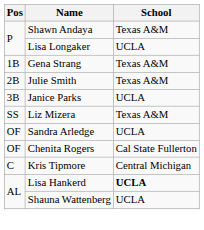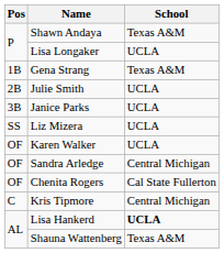 <table class=wikitable>
 <tr>
 <th>Pos</th>
 <th>Name</th>
 <th>School</th>
 </tr>
 <tr>
 <td rowspan=2>P</td>
 <td>Shawn Andaya</td>
 <td>Texas A&M</td>
 </tr>
 <tr>
 <td>Lisa Longaker</td>
 <td>UCLA</td>
 </tr>
 <tr>
 <td>1B</td>
 <td>Gena Strang</td>
 <td>Texas A&M</td>
 </tr>
 <tr>
 <td>2B</td>
 <td>Julie Smith</td>
-<td>Texas A&M</td>
+<td>UCLA</td>
 </tr>
 <tr>
 <td>3B</td>
 <td>Janice Parks</td>
 <td>UCLA</td>
 </tr>
 <tr>
 <td>SS</td>
 <td>Liz Mizera</td>
-<td>Texas A&M</td>
+<td>UCLA</td>
+</tr>
+<tr>
+<td>OF</td>
+<td>Karen Walker</td>
+<td>UCLA</td>
 </tr>
 <tr>
 <td>OF</td>
 <td>Sandra Arledge</td>
-<td>UCLA</td>
+<td>Central Michigan</td>
 </tr>
 <tr>
 <td>OF</td>
 <td>Chenita Rogers</td>
 <td>Cal State Fullerton</td>
 </tr>
 <tr>
 <td>C</td>
 <td>Kris Tipmore</td>
 <td>Central Michigan</td>
 </tr>
 <tr>
 <td rowspan=2>AL</td>
 <td>Lisa Hankerd</td>
 <td><strong>UCLA</strong></td>
 </tr>
 <tr>
 <td>Shauna Wattenberg</td>
-<td>UCLA</td>
+<td>Texas A&M</td>
 </tr>
 </table>
